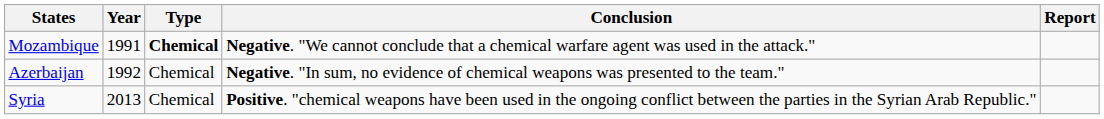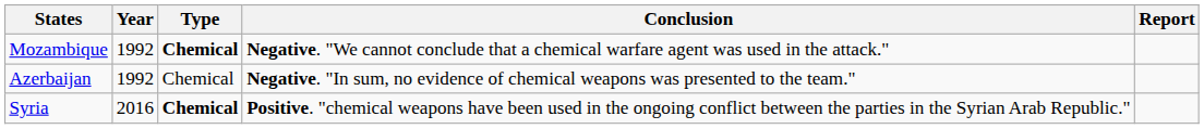 <table class="wikitable">
 <tr>
 <th>States</th>
 <th>Year</th>
 <th>Type</th>
 <th>Conclusion</th>
 <th>Report</th>
 </tr>
 <tr>
 <td><a href='#'>Mozambique</a></td>
-<td>1991</td>
+<td>1992</td>
 <td><strong>Chemical</strong></td>
 <td><strong>Negative</strong>. "We cannot conclude that a chemical warfare agent was used in the attack."</td>
 <td></td>
 </tr>
 <tr>
 <td><a href='#'>Azerbaijan</a></td>
 <td>1992</td>
 <td>Chemical</td>
 <td><strong>Negative</strong>. "In sum, no evidence of chemical weapons was presented to the team."</td>
 <td></td>
 </tr>
 <tr>
 <td><a href='#'>Syria</a></td>
-<td>2013</td>
-<td>Chemical</td>
+<td>2016</td>
+<td><strong>Chemical</strong></td>
 <td><strong>Positive</strong>. "chemical weapons have been used in the ongoing conflict between the parties in the Syrian Arab Republic."</td>
 <td></td>
 </tr>
 </table>
